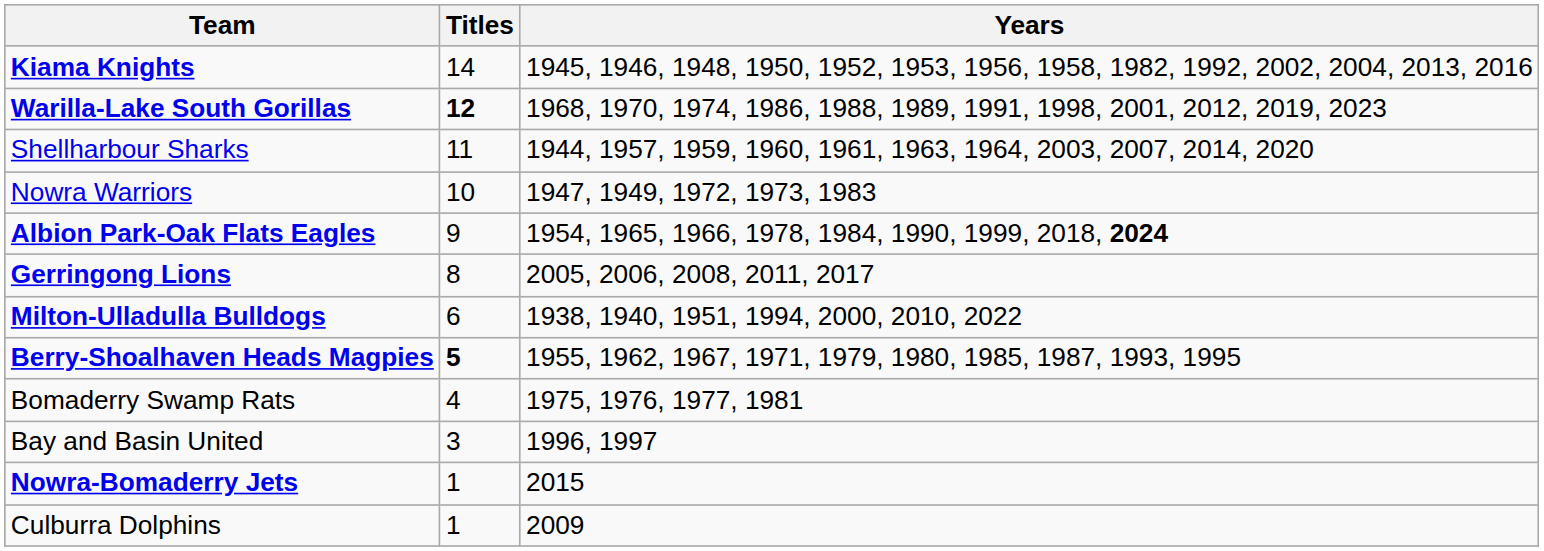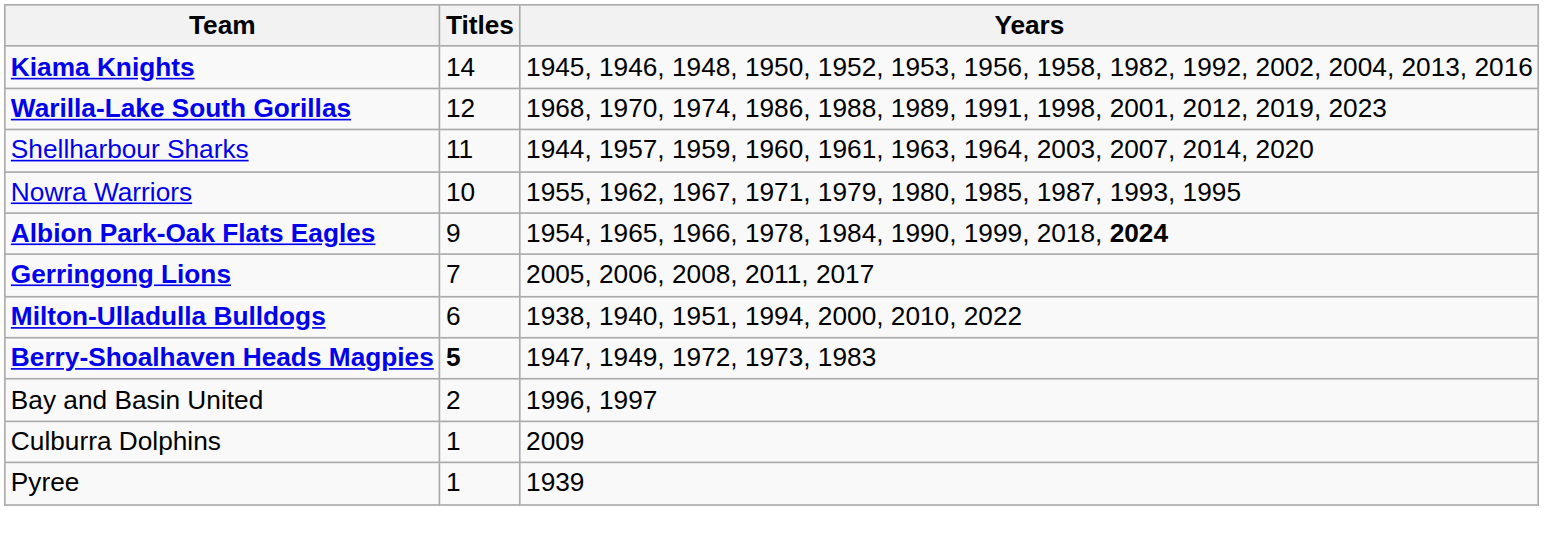 <table class="wikitable sortable">
 <tr>
 <th>Team</th>
 <th>Titles</th>
 <th>Years</th>
 </tr>
 <tr>
 <td><strong> <a href='#'>Kiama Knights</a></strong></td>
 <td>14</td>
 <td>1945, 1946, 1948, 1950, 1952, 1953, 1956, 1958, 1982, 1992, 2002, 2004, 2013, 2016</td>
 </tr>
 <tr>
 <td><strong> <a href='#'>Warilla-Lake South Gorillas</a></strong></td>
-<td><strong>12</strong></td>
+<td>12</td>
 <td>1968, 1970, 1974, 1986, 1988, 1989, 1991, 1998, 2001, 2012, 2019, 2023</td>
 </tr>
 <tr>
 <td> <a href='#'>Shellharbour Sharks</a></td>
 <td>11</td>
 <td>1944, 1957, 1959, 1960, 1961, 1963, 1964, 2003, 2007, 2014, 2020</td>
 </tr>
 <tr>
 <td> <a href='#'>Nowra Warriors</a></td>
 <td>10</td>
-<td>1947, 1949, 1972, 1973, 1983</td>
+<td>1955, 1962, 1967, 1971, 1979, 1980, 1985, 1987, 1993, 1995</td>
 </tr>
 <tr>
 <td><strong> <a href='#'>Albion Park-Oak Flats Eagles</a></strong></td>
 <td>9</td>
 <td>1954, 1965, 1966, 1978, 1984, 1990, 1999, 2018, <strong>2024</strong></td>
 </tr>
 <tr>
 <td><strong> <a href='#'>Gerringong Lions</a></strong></td>
-<td>8</td>
+<td>7</td>
 <td>2005, 2006, 2008, 2011, 2017</td>
 </tr>
 <tr>
 <td><strong> <a href='#'>Milton-Ulladulla Bulldogs</a></strong></td>
 <td>6</td>
 <td>1938, 1940, 1951, 1994, 2000, 2010, 2022</td>
 </tr>
 <tr>
 <td><strong> <a href='#'>Berry-Shoalhaven Heads Magpies</a></strong></td>
 <td><strong>5</strong></td>
-<td>1955, 1962, 1967, 1971, 1979, 1980, 1985, 1987, 1993, 1995</td>
-</tr>
-<tr>
-<td> Bomaderry Swamp Rats</td>
-<td>4</td>
-<td>1975, 1976, 1977, 1981</td>
+<td>1947, 1949, 1972, 1973, 1983</td>
 </tr>
 <tr>
 <td>Bay and Basin United</td>
-<td>3</td>
+<td>2</td>
 <td>1996, 1997</td>
-</tr>
-<tr>
-<td><strong> <a href='#'>Nowra-Bomaderry Jets</a></strong></td>
-<td>1</td>
-<td>2015</td>
 </tr>
 <tr>
 <td> Culburra Dolphins</td>
 <td>1</td>
 <td>2009</td>
 </tr>
+<tr>
+<td>Pyree</td>
+<td>1</td>
+<td>1939</td>
+</tr>
 </table>
